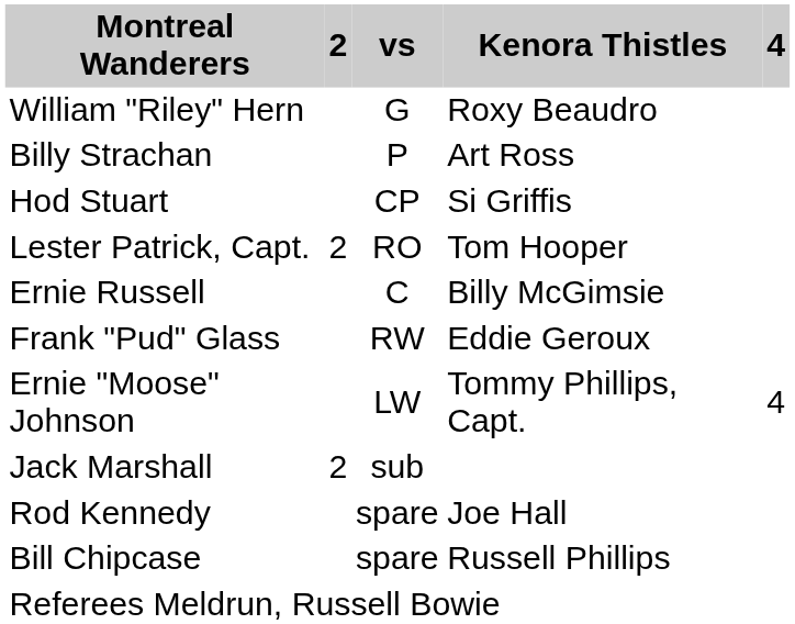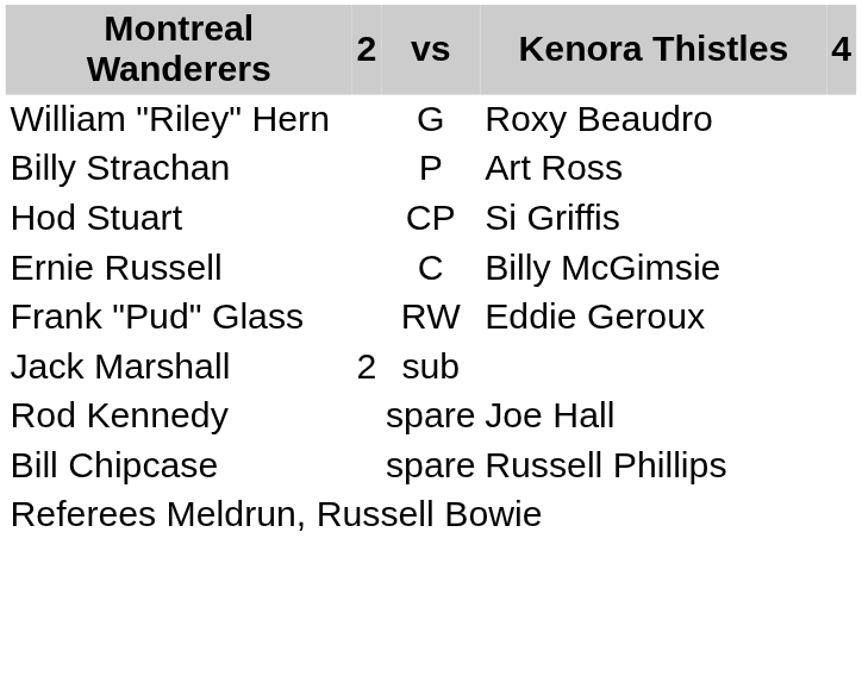 <table cellpadding=2 cellspacing=0 border=0 style="margin-left: 0.5in">
 <tr bgcolor=#cccccc>
 <th width=150>Montreal Wanderers</th>
 <th>2</th>
 <th width=30>vs</th>
 <th width=150>Kenora Thistles</th>
 <th>4</th>
 </tr>
 <tr>
 <td>William "Riley" Hern</td>
 <td></td>
 <td align=center>G</td>
 <td>Roxy Beaudro</td>
 <td></td>
 <td></td>
 </tr>
 <tr>
 <td>Billy Strachan</td>
 <td></td>
 <td align=center>P</td>
 <td>Art Ross</td>
 <td></td>
 <td></td>
 </tr>
 <tr>
 <td>Hod Stuart</td>
 <td></td>
 <td align=center>CP</td>
 <td>Si Griffis</td>
 <td></td>
 <td></td>
 </tr>
 <tr>
-<td>Lester Patrick, Capt.</td>
-<td>2</td>
-<td align=center>RO</td>
-<td>Tom Hooper</td>
-<td></td>
-<td></td>
-</tr>
-<tr>
 <td>Ernie Russell</td>
 <td></td>
 <td align=center>C</td>
 <td>Billy McGimsie</td>
 <td></td>
 <td></td>
 </tr>
 <tr>
 <td>Frank "Pud" Glass</td>
 <td></td>
 <td align=center>RW</td>
 <td>Eddie Geroux</td>
 <td></td>
-<td></td>
-</tr>
-<tr>
-<td>Ernie "Moose" Johnson</td>
-<td></td>
-<td align=center>LW</td>
-<td>Tommy Phillips, Capt.</td>
-<td>4</td>
 <td></td>
 </tr>
 <tr>
 <td>Jack Marshall</td>
 <td>2</td>
 <td align=center>sub</td>
 <td></td>
 </tr>
 <tr>
 <td>Rod Kennedy</td>
 <td></td>
 <td align=center>spare</td>
 <td>Joe Hall</td>
 </tr>
 <tr>
 <td>Bill Chipcase</td>
 <td></td>
 <td align=center>spare</td>
 <td>Russell Phillips</td>
 </tr>
 <tr>
 <td colspan="5">Referees Meldrun, Russell Bowie</td>
 </tr>
 <tr>
 </tr>
 </table>
